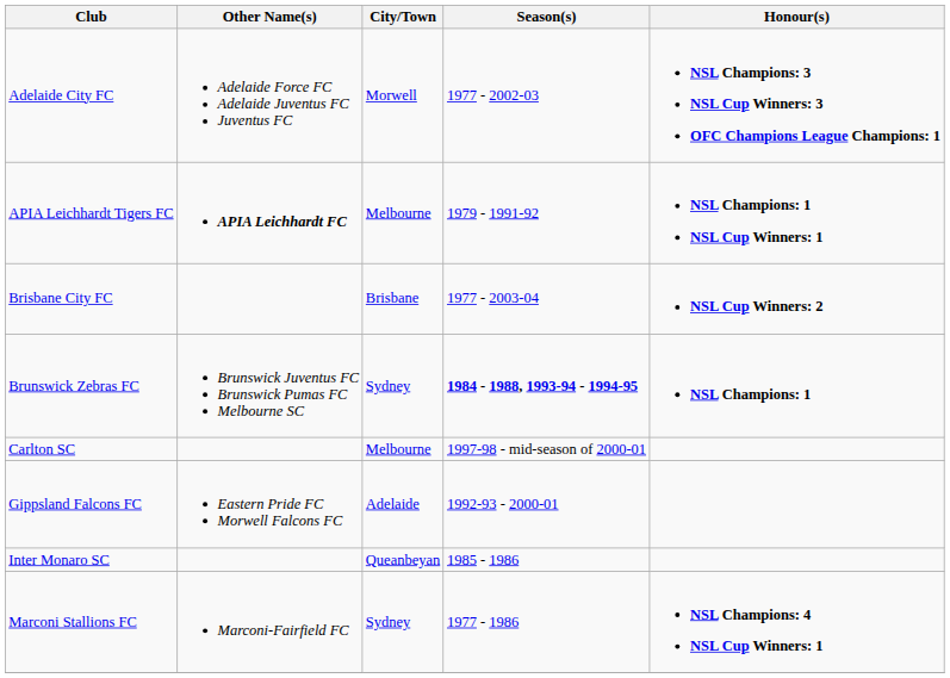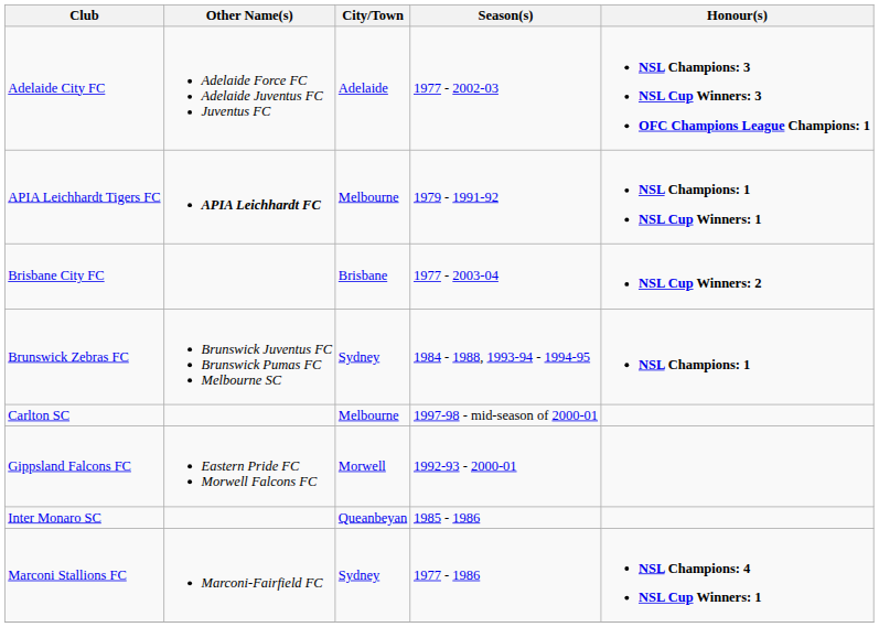 <table class="wikitable sortable">
 <tr>
 <th>Club</th>
 <th>Other Name(s)</th>
 <th>City/Town</th>
 <th>Season(s)</th>
 <th>Honour(s)</th>
 </tr>
 <tr>
 <td><a href='#'>Adelaide City FC</a></td>
 <td><br><ul><li><em>Adelaide Force FC</em></li><li><em>Adelaide Juventus FC</em></li><li><em>Juventus FC</em></li></ul></td>
-<td><a href='#'>Morwell</a></td>
+<td><a href='#'>Adelaide</a></td>
 <td><a href='#'>1977</a> - <a href='#'>2002-03</a></td>
 <td><br><ul><li><strong><a href='#'>NSL</a> Champions: 3</strong></li></ul><ul><li><strong><a href='#'>NSL Cup</a> Winners: 3</strong></li></ul><ul><li><strong><a href='#'>OFC Champions League</a> Champions: 1</strong></li></ul></td>
 </tr>
 <tr>
 <td><a href='#'>APIA Leichhardt Tigers FC</a></td>
 <td><strong><br><ul><li><em>APIA Leichhardt FC</em></li></ul></strong></td>
 <td><a href='#'>Melbourne</a></td>
 <td><a href='#'>1979</a> - <a href='#'>1991-92</a></td>
 <td><br><ul><li><strong><a href='#'>NSL</a> Champions: 1</strong></li></ul><ul><li><strong><a href='#'>NSL Cup</a> Winners: 1</strong></li></ul></td>
 </tr>
 <tr>
 <td><a href='#'>Brisbane City FC</a></td>
 <td></td>
 <td><a href='#'>Brisbane</a></td>
 <td><a href='#'>1977</a> - <a href='#'>2003-04</a></td>
 <td><br><ul><li><strong><a href='#'>NSL Cup</a> Winners: 2</strong></li></ul></td>
 </tr>
 <tr>
 <td><a href='#'>Brunswick Zebras FC</a></td>
 <td><br><ul><li><em>Brunswick Juventus FC</em></li><li><em>Brunswick Pumas FC</em></li><li><em>Melbourne SC</em></li></ul></td>
 <td><a href='#'>Sydney</a></td>
-<td><strong><a href='#'>1984</a> - <a href='#'>1988</a>, <a href='#'>1993-94</a> - <a href='#'>1994-95</a></strong></td>
+<td><a href='#'>1984</a> - <a href='#'>1988</a>, <a href='#'>1993-94</a> - <a href='#'>1994-95</a></td>
 <td><br><ul><li><strong><a href='#'>NSL</a> Champions: 1</strong></li></ul></td>
 </tr>
 <tr>
 <td><a href='#'>Carlton SC</a></td>
 <td></td>
 <td><a href='#'>Melbourne</a></td>
 <td><a href='#'>1997-98</a> - mid-season of <a href='#'>2000-01</a></td>
 <td></td>
 </tr>
 <tr>
 <td><a href='#'>Gippsland Falcons FC</a></td>
 <td><br><ul><li><em>Eastern Pride FC</em></li><li><em>Morwell Falcons FC</em></li></ul></td>
-<td><a href='#'>Adelaide</a></td>
+<td><a href='#'>Morwell</a></td>
 <td><a href='#'>1992-93</a> - <a href='#'>2000-01</a></td>
 <td></td>
 </tr>
 <tr>
 <td><a href='#'>Inter Monaro SC</a></td>
 <td></td>
 <td><a href='#'>Queanbeyan</a></td>
 <td><a href='#'>1985</a> - <a href='#'>1986</a></td>
 <td></td>
 </tr>
 <tr>
 <td><a href='#'>Marconi Stallions FC</a></td>
 <td><br><ul><li><em>Marconi-Fairfield FC</em></li></ul></td>
 <td><a href='#'>Sydney</a></td>
 <td><a href='#'>1977</a> - <a href='#'>1986</a></td>
 <td><br><ul><li><strong><a href='#'>NSL</a> Champions: 4</strong></li></ul><ul><li><strong><a href='#'>NSL Cup</a> Winners: 1</strong></li></ul></td>
 </tr>
 <tr>
 </tr>
 </table>
